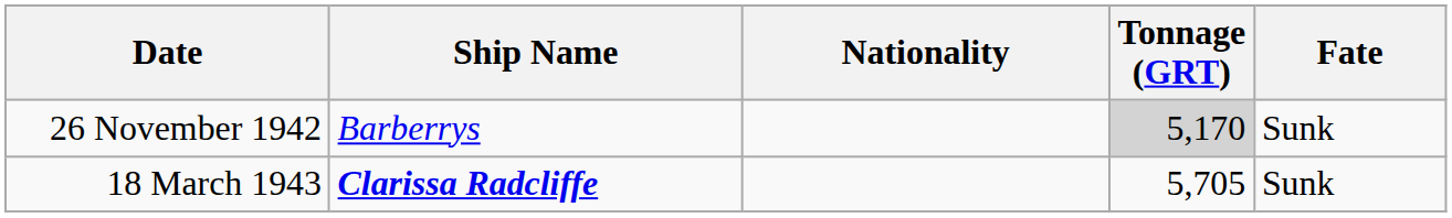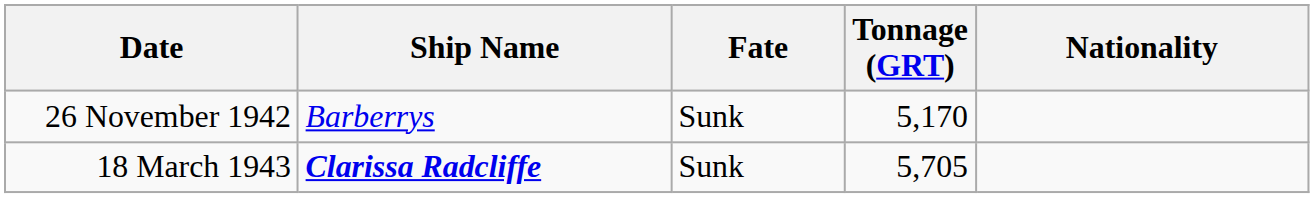 <table class="wikitable sortable">
 <tr>
 <th width="140px">Date</th>
 <th width="180px">Ship Name</th>
+<th width="80px">Fate</th>
+<th width="25px">Tonnage<br>(<a href='#'>GRT</a>)</th>
 <th width="160px">Nationality</th>
-<th width="25px">Tonnage<br>(<a href='#'>GRT</a>)</th>
-<th width="80px">Fate</th>
 </tr>
 <tr>
 <td align="right">26 November 1942</td>
 <td align="left"><a href='#'><em>Barberrys</em></a></td>
+<td align="left">Sunk</td>
+<td align="right">5,170</td>
 <td align="left"></td>
-<td align="right" style="background: lightgrey;">5,170</td>
-<td align="left">Sunk</td>
 </tr>
 <tr>
 <td align="right">18 March 1943</td>
 <td align="left"><strong><a href='#'><em>Clarissa Radcliffe</em></a></strong></td>
+<td align="left">Sunk</td>
+<td align="right">5,705</td>
 <td align="left"></td>
-<td align="right">5,705</td>
-<td align="left">Sunk</td>
 </tr>
 </table>
